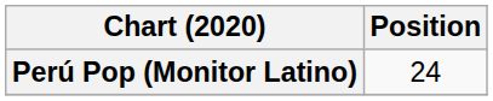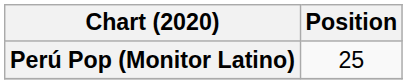 <table class="wikitable plainrowheaders sortable" style="text-align:center">
 <tr>
 <th scope="col">Chart (2020)</th>
 <th scope="col">Position</th>
 </tr>
 <tr>
 <th scope="row">Perú Pop (Monitor Latino)</th>
-<td>24</td>
+<td>25</td>
 </tr>
 <tr>
 </tr>
 </table>
